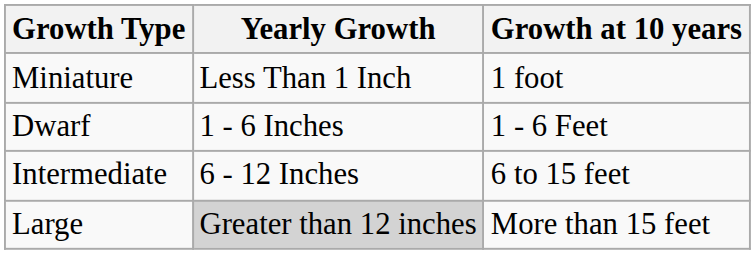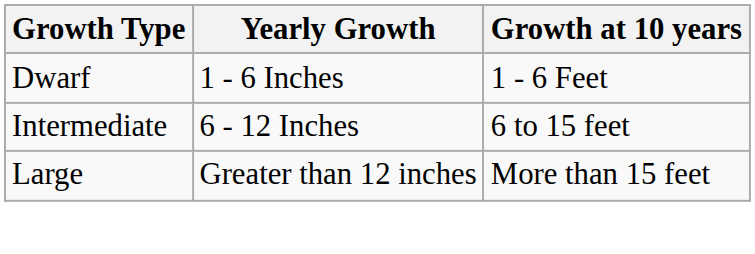 <table class="wikitable">
 <tr>
 <th>Growth Type</th>
 <th>Yearly Growth</th>
 <th>Growth at 10 years</th>
-</tr>
-<tr>
-<td>Miniature</td>
-<td>Less Than 1 Inch</td>
-<td>1 foot</td>
 </tr>
 <tr>
 <td>Dwarf</td>
 <td>1 - 6 Inches</td>
 <td>1 - 6 Feet</td>
 </tr>
 <tr>
 <td>Intermediate</td>
 <td>6 - 12 Inches</td>
 <td>6 to 15 feet</td>
 </tr>
 <tr>
 <td>Large</td>
-<td style="background: lightgrey;">Greater than 12 inches</td>
+<td>Greater than 12 inches</td>
 <td>More than 15 feet</td>
 </tr>
 </table>
